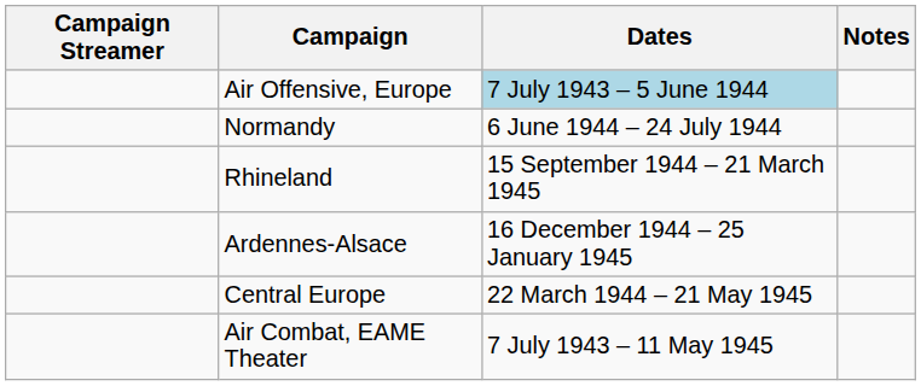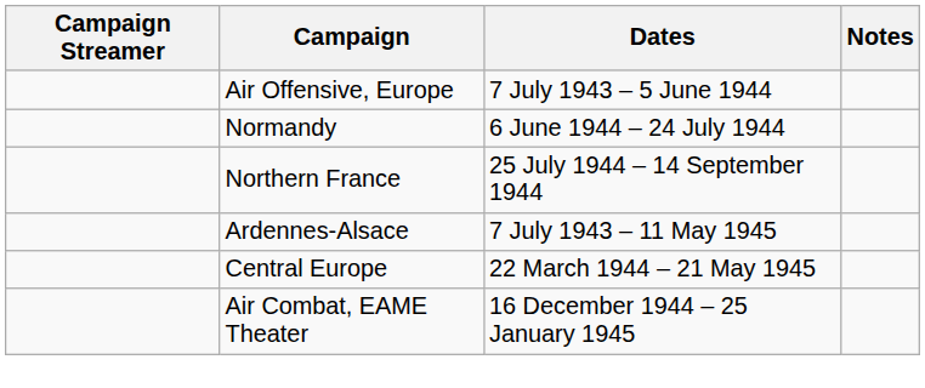 <table class="wikitable">
 <tr style="background:#efefef;">
 <th>Campaign Streamer</th>
 <th>Campaign</th>
 <th>Dates</th>
 <th>Notes</th>
 </tr>
 <tr>
 <td></td>
 <td>Air Offensive, Europe</td>
-<td style="background: lightblue;">7 July 1943 – 5 June 1944</td>
+<td>7 July 1943 – 5 June 1944</td>
 <td></td>
 </tr>
 <tr>
 <td></td>
 <td>Normandy</td>
 <td>6 June 1944 – 24 July 1944</td>
 <td></td>
 </tr>
 <tr>
 <td></td>
-<td>Rhineland</td>
-<td>15 September 1944 – 21 March 1945</td>
+<td>Northern France</td>
+<td>25 July 1944 – 14 September 1944</td>
 <td></td>
 </tr>
 <tr>
 <td></td>
 <td>Ardennes-Alsace</td>
-<td>16 December 1944 – 25 January 1945</td>
+<td>7 July 1943 – 11 May 1945</td>
 <td></td>
 </tr>
 <tr>
 <td></td>
 <td>Central Europe</td>
 <td>22 March 1944 – 21 May 1945</td>
 <td></td>
 </tr>
 <tr>
 <td></td>
 <td>Air Combat, EAME Theater</td>
-<td>7 July 1943 – 11 May 1945</td>
+<td>16 December 1944 – 25 January 1945</td>
 <td></td>
 </tr>
 </table>
